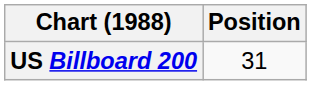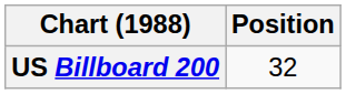 <table class="wikitable plainrowheaders">
 <tr>
 <th>Chart (1988)</th>
 <th>Position</th>
 </tr>
 <tr>
 <th scope="row">US <em><a href='#'>Billboard 200</a></em></th>
-<td style="text-align:center;">31</td>
+<td style="text-align:center;">32</td>
 </tr>
 </table>
